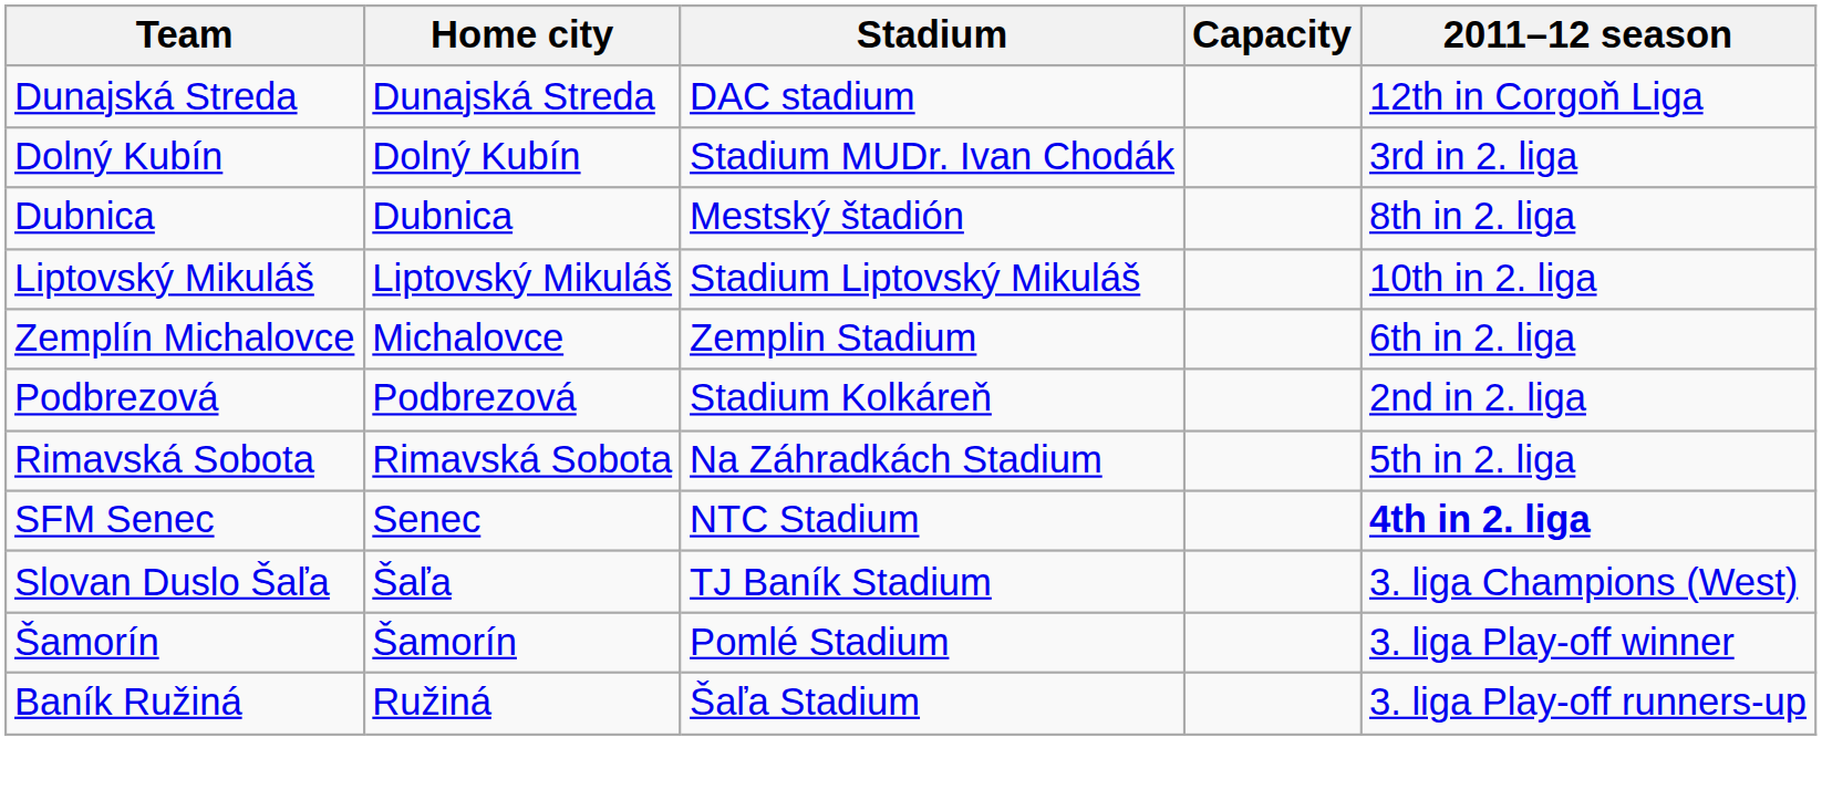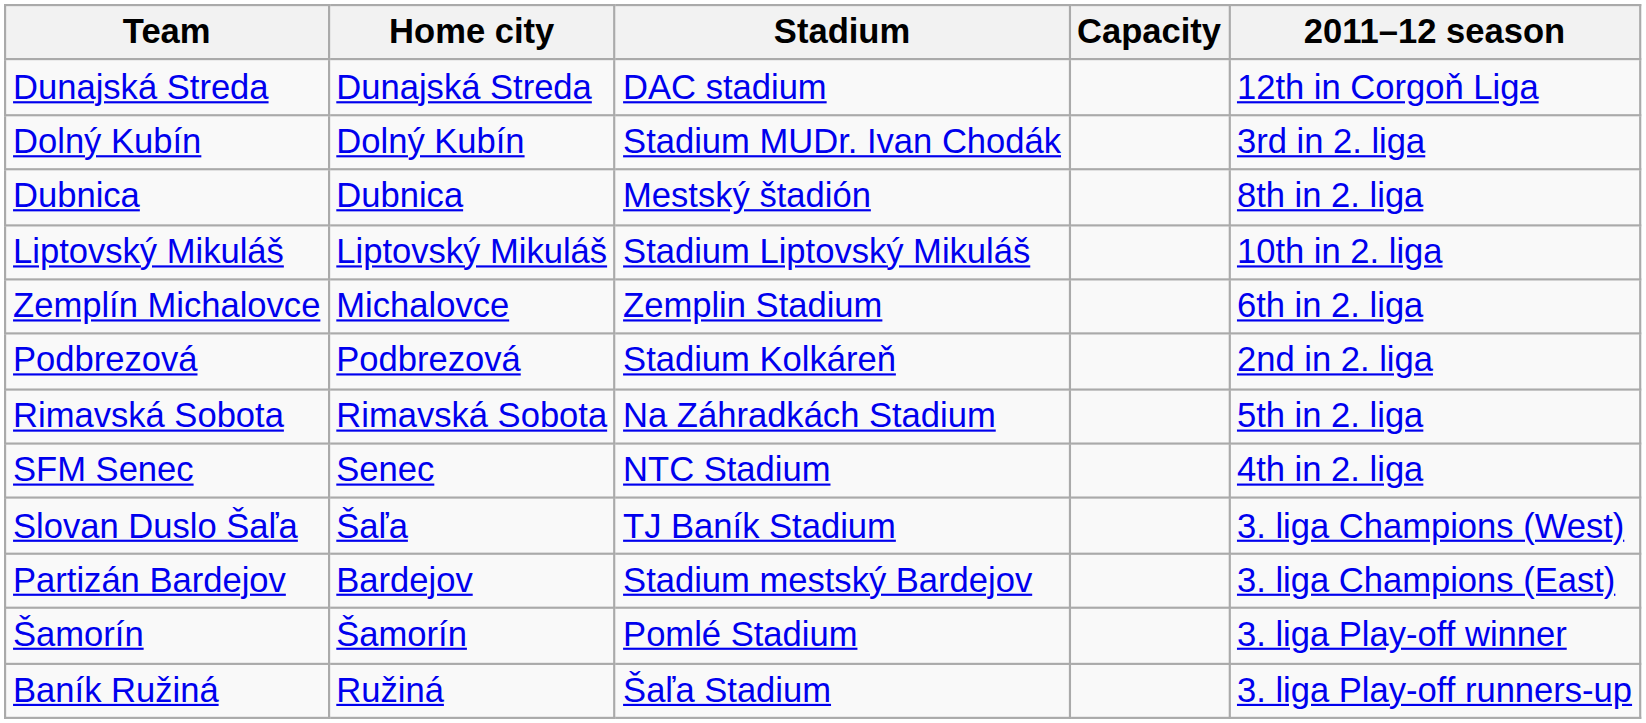 <table class="wikitable sortable">
 <tr>
 <th>Team</th>
 <th>Home city</th>
 <th>Stadium</th>
 <th>Capacity</th>
 <th>2011–12 season</th>
 </tr>
 <tr>
 <td><a href='#'>Dunajská Streda</a></td>
 <td><a href='#'>Dunajská Streda</a></td>
 <td><a href='#'>DAC stadium</a></td>
 <td></td>
 <td><a href='#'>12th in Corgoň Liga</a></td>
 </tr>
 <tr>
 <td><a href='#'>Dolný Kubín</a></td>
 <td><a href='#'>Dolný Kubín</a></td>
 <td><a href='#'>Stadium MUDr. Ivan Chodák</a></td>
 <td></td>
 <td><a href='#'>3rd in 2. liga</a></td>
 </tr>
 <tr>
 <td><a href='#'>Dubnica</a></td>
 <td><a href='#'>Dubnica</a></td>
 <td><a href='#'>Mestský štadión</a></td>
 <td></td>
 <td><a href='#'>8th in 2. liga</a></td>
 </tr>
 <tr>
 <td><a href='#'>Liptovský Mikuláš</a></td>
 <td><a href='#'>Liptovský Mikuláš</a></td>
 <td><a href='#'>Stadium Liptovský Mikuláš</a></td>
 <td></td>
 <td><a href='#'>10th in 2. liga</a></td>
 </tr>
 <tr>
 <td><a href='#'>Zemplín Michalovce</a></td>
 <td><a href='#'>Michalovce</a></td>
 <td><a href='#'>Zemplin Stadium</a></td>
 <td></td>
 <td><a href='#'>6th in 2. liga</a></td>
 </tr>
 <tr>
 <td><a href='#'>Podbrezová</a></td>
 <td><a href='#'>Podbrezová</a></td>
 <td><a href='#'>Stadium Kolkáreň</a></td>
 <td></td>
 <td><a href='#'>2nd in 2. liga</a></td>
 </tr>
 <tr>
 <td><a href='#'>Rimavská Sobota</a></td>
 <td><a href='#'>Rimavská Sobota</a></td>
 <td><a href='#'>Na Záhradkách Stadium</a></td>
 <td></td>
 <td><a href='#'>5th in 2. liga</a></td>
 </tr>
 <tr>
 <td><a href='#'>SFM Senec</a></td>
 <td><a href='#'>Senec</a></td>
 <td><a href='#'>NTC Stadium</a></td>
 <td></td>
-<td><strong><a href='#'>4th in 2. liga</a></strong></td>
+<td><a href='#'>4th in 2. liga</a></td>
 </tr>
 <tr>
 <td><a href='#'>Slovan Duslo Šaľa</a></td>
 <td><a href='#'>Šaľa</a></td>
 <td><a href='#'>TJ Baník Stadium</a></td>
 <td></td>
 <td><a href='#'>3. liga Champions (West)</a></td>
+</tr>
+<tr>
+<td><a href='#'>Partizán Bardejov</a></td>
+<td><a href='#'>Bardejov</a></td>
+<td><a href='#'>Stadium mestský Bardejov</a></td>
+<td></td>
+<td><a href='#'>3. liga Champions (East)</a></td>
 </tr>
 <tr>
 <td><a href='#'>Šamorín</a></td>
 <td><a href='#'>Šamorín</a></td>
 <td><a href='#'>Pomlé Stadium</a></td>
 <td></td>
 <td><a href='#'>3. liga Play-off winner</a></td>
 </tr>
 <tr>
 <td><a href='#'>Baník Ružiná</a></td>
 <td><a href='#'>Ružiná</a></td>
 <td><a href='#'>Šaľa Stadium</a></td>
 <td></td>
 <td><a href='#'>3. liga Play-off runners-up</a></td>
 </tr>
 </table>
